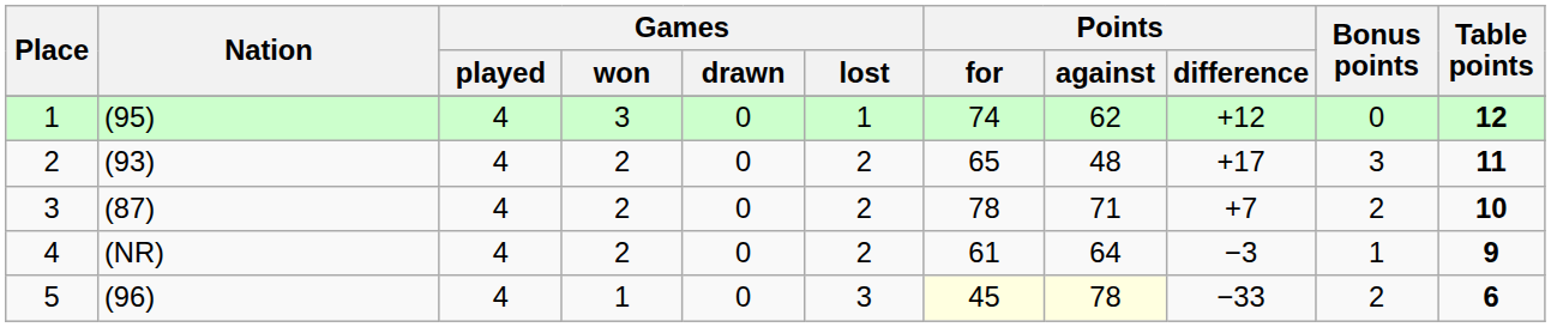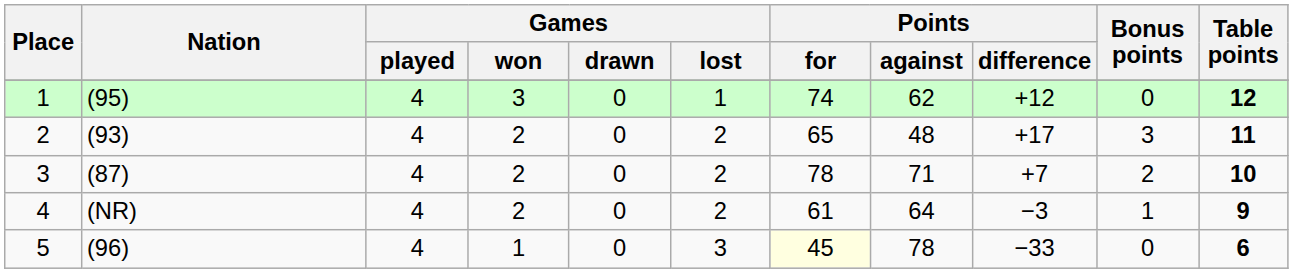 <table class="wikitable">
 <tr>
 <th rowspan=2 width="6%">Place</th>
 <th rowspan=2 width="23%">Nation</th>
 <th colspan=4 width="40%">Games</th>
 <th colspan=3 width="24%">Points</th>
 <th rowspan=2 width="8%">Bonus<br>points</th>
 <th rowspan=2 width="10%">Table<br>points</th>
 </tr>
 <tr>
 <th width="8%">played</th>
 <th width="8%">won</th>
 <th width="8%">drawn</th>
 <th width="8%">lost</th>
 <th width="8%">for</th>
 <th width="8%">against</th>
 <th width="8%">difference</th>
 </tr>
 <tr>
 </tr>
 <tr align=center bgcolor="#ccffcc">
 <td>1</td>
 <td align=left> (95)</td>
 <td>4</td>
 <td>3</td>
 <td>0</td>
 <td>1</td>
 <td>74</td>
 <td>62</td>
 <td>+12</td>
 <td>0</td>
 <td><strong>12</strong></td>
 </tr>
 <tr align=center>
 <td>2</td>
 <td align=left> (93)</td>
 <td>4</td>
 <td>2</td>
 <td>0</td>
 <td>2</td>
 <td>65</td>
 <td>48</td>
 <td>+17</td>
 <td>3</td>
 <td><strong>11</strong></td>
 </tr>
 <tr align=center>
 <td>3</td>
 <td align=left> (87)</td>
 <td>4</td>
 <td>2</td>
 <td>0</td>
 <td>2</td>
 <td>78</td>
 <td>71</td>
 <td>+7</td>
 <td>2</td>
 <td><strong>10</strong></td>
 </tr>
 <tr align=center>
 <td>4</td>
 <td align=left> (NR)</td>
 <td>4</td>
 <td>2</td>
 <td>0</td>
 <td>2</td>
 <td>61</td>
 <td>64</td>
 <td>−3</td>
 <td>1</td>
 <td><strong>9</strong></td>
 </tr>
 <tr align=center>
 <td>5</td>
 <td align=left> (96)</td>
 <td>4</td>
 <td>1</td>
 <td>0</td>
 <td>3</td>
 <td style="background: lightyellow;">45</td>
-<td style="background: lightyellow;">78</td>
+<td>78</td>
 <td>−33</td>
-<td>2</td>
+<td>0</td>
 <td><strong>6</strong></td>
 </tr>
 </table>
